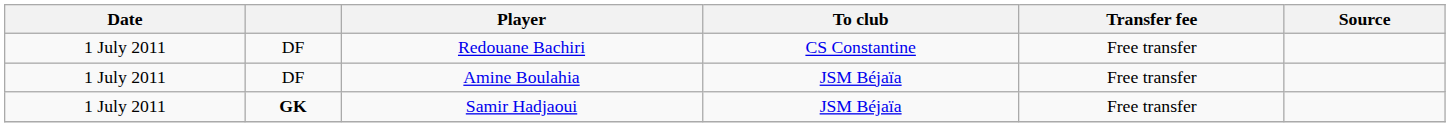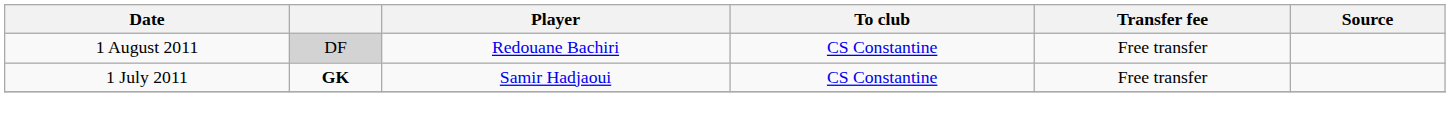 <table class="wikitable sortable" style="width:70%; text-align:center; font-size:85%; text-align:centre;">
 <tr>
 <th>Date</th>
 <th></th>
 <th>Player</th>
 <th>To club</th>
 <th>Transfer fee</th>
 <th>Source</th>
 </tr>
 <tr>
-<td>1 July 2011</td>
-<td>DF</td>
+<td>1 August 2011</td>
+<td style="background: lightgrey;">DF</td>
 <td> <a href='#'>Redouane Bachiri</a></td>
 <td><a href='#'>CS Constantine</a></td>
 <td>Free transfer</td>
 <td></td>
 </tr>
 <tr>
 <td>1 July 2011</td>
-<td>DF</td>
-<td> <a href='#'>Amine Boulahia</a></td>
-<td><a href='#'>JSM Béjaïa</a></td>
-<td>Free transfer</td>
-<td></td>
-</tr>
-<tr>
-<td>1 July 2011</td>
 <td><strong>GK</strong></td>
 <td> <a href='#'>Samir Hadjaoui</a></td>
-<td><a href='#'>JSM Béjaïa</a></td>
+<td><a href='#'>CS Constantine</a></td>
 <td>Free transfer</td>
 <td></td>
 </tr>
 <tr>
 </tr>
 </table>
